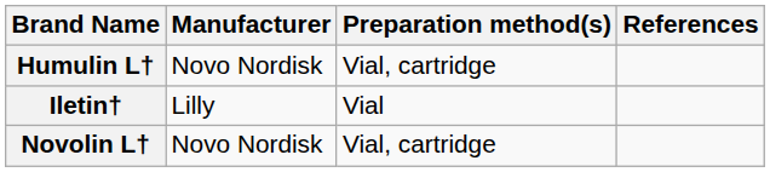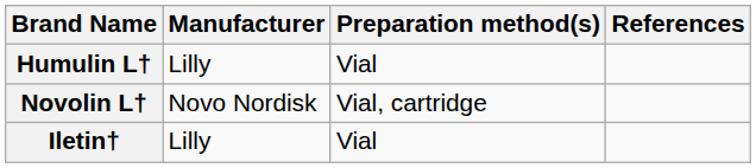 <table class="wikitable">
 <tr>
 <th scope="col">Brand Name</th>
 <th scope="col">Manufacturer</th>
 <th scope="col">Preparation method(s)</th>
 <th scope="col">References</th>
 </tr>
 <tr>
 <th scope="row">Humulin L†</th>
+<td>Lilly</td>
+<td>Vial</td>
+<td></td>
+</tr>
+<tr>
+<th scope="row">Novolin L†</th>
 <td>Novo Nordisk</td>
 <td>Vial, cartridge</td>
 <td></td>
 </tr>
 <tr>
 <th>Iletin†</th>
 <td>Lilly</td>
 <td>Vial</td>
 <td></td>
 </tr>
-<tr>
-<th scope="row">Novolin L†</th>
-<td>Novo Nordisk</td>
-<td>Vial, cartridge</td>
-<td></td>
-</tr>
 </table>
